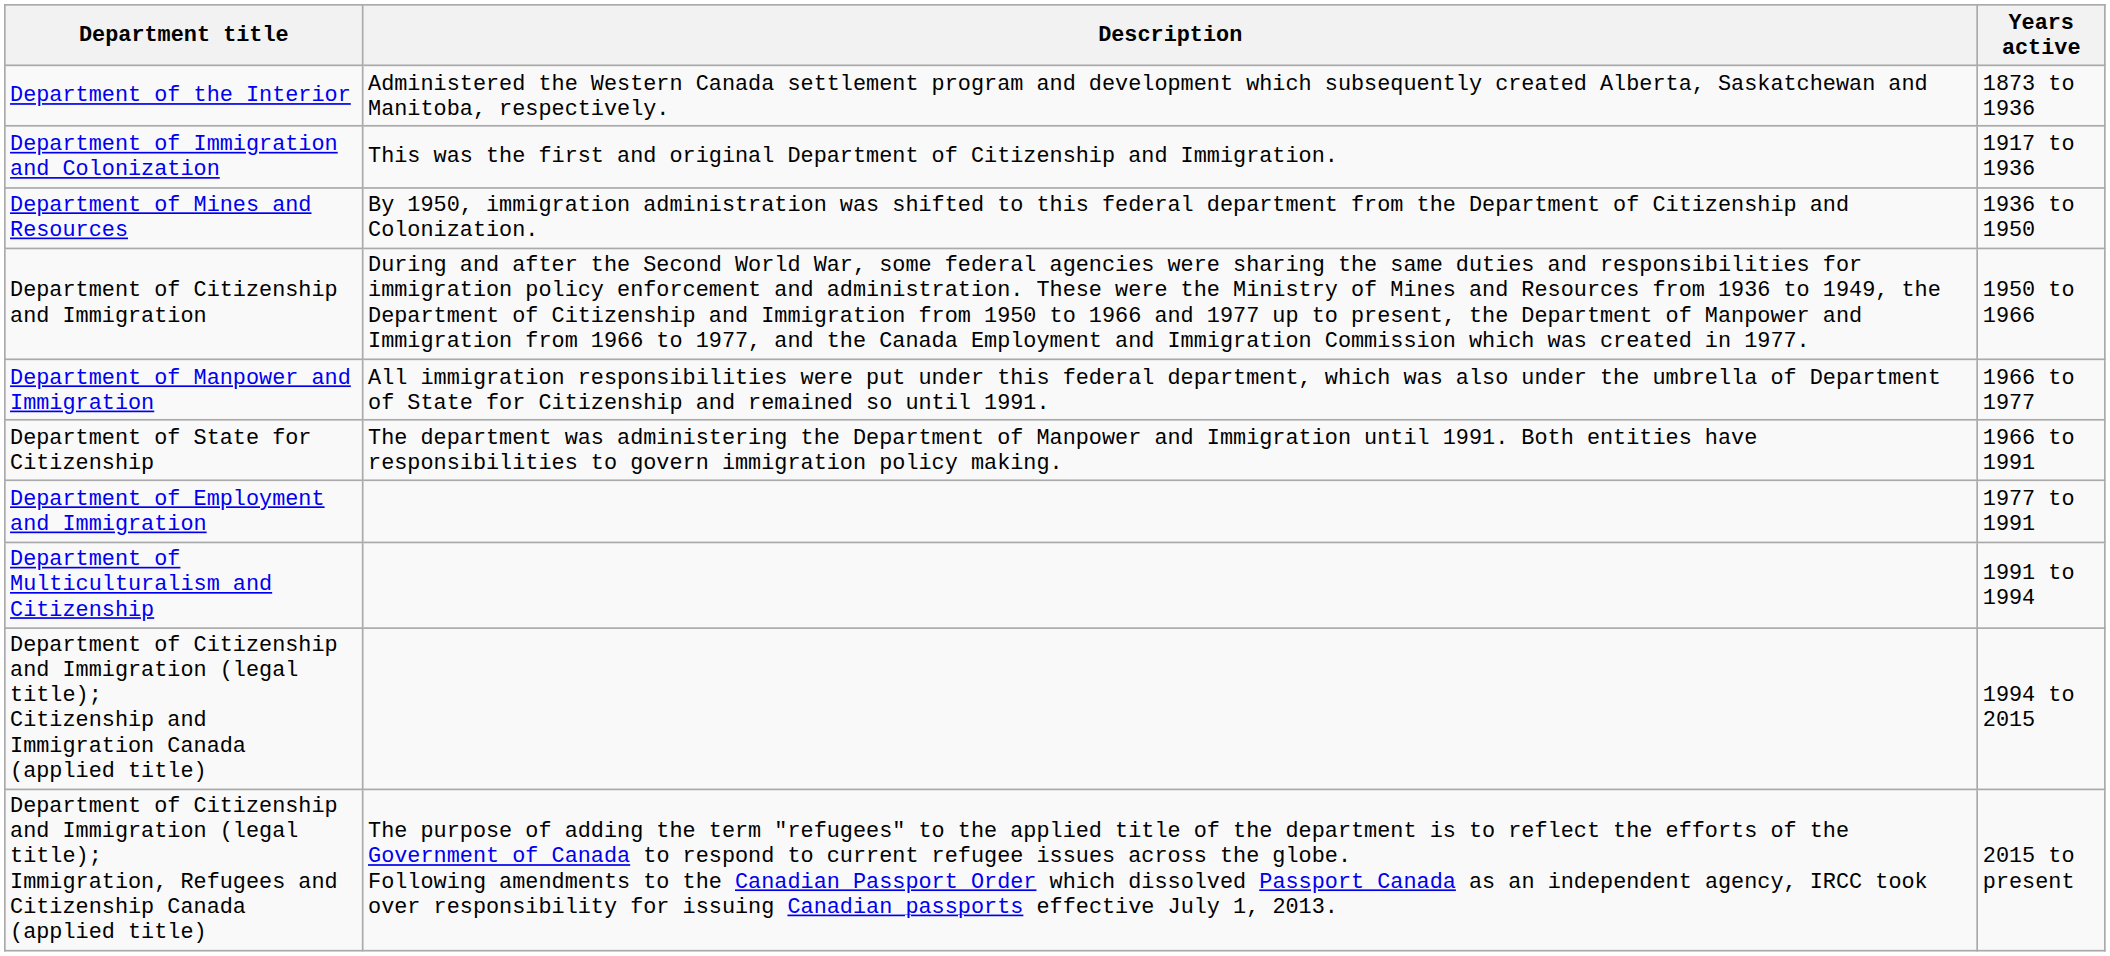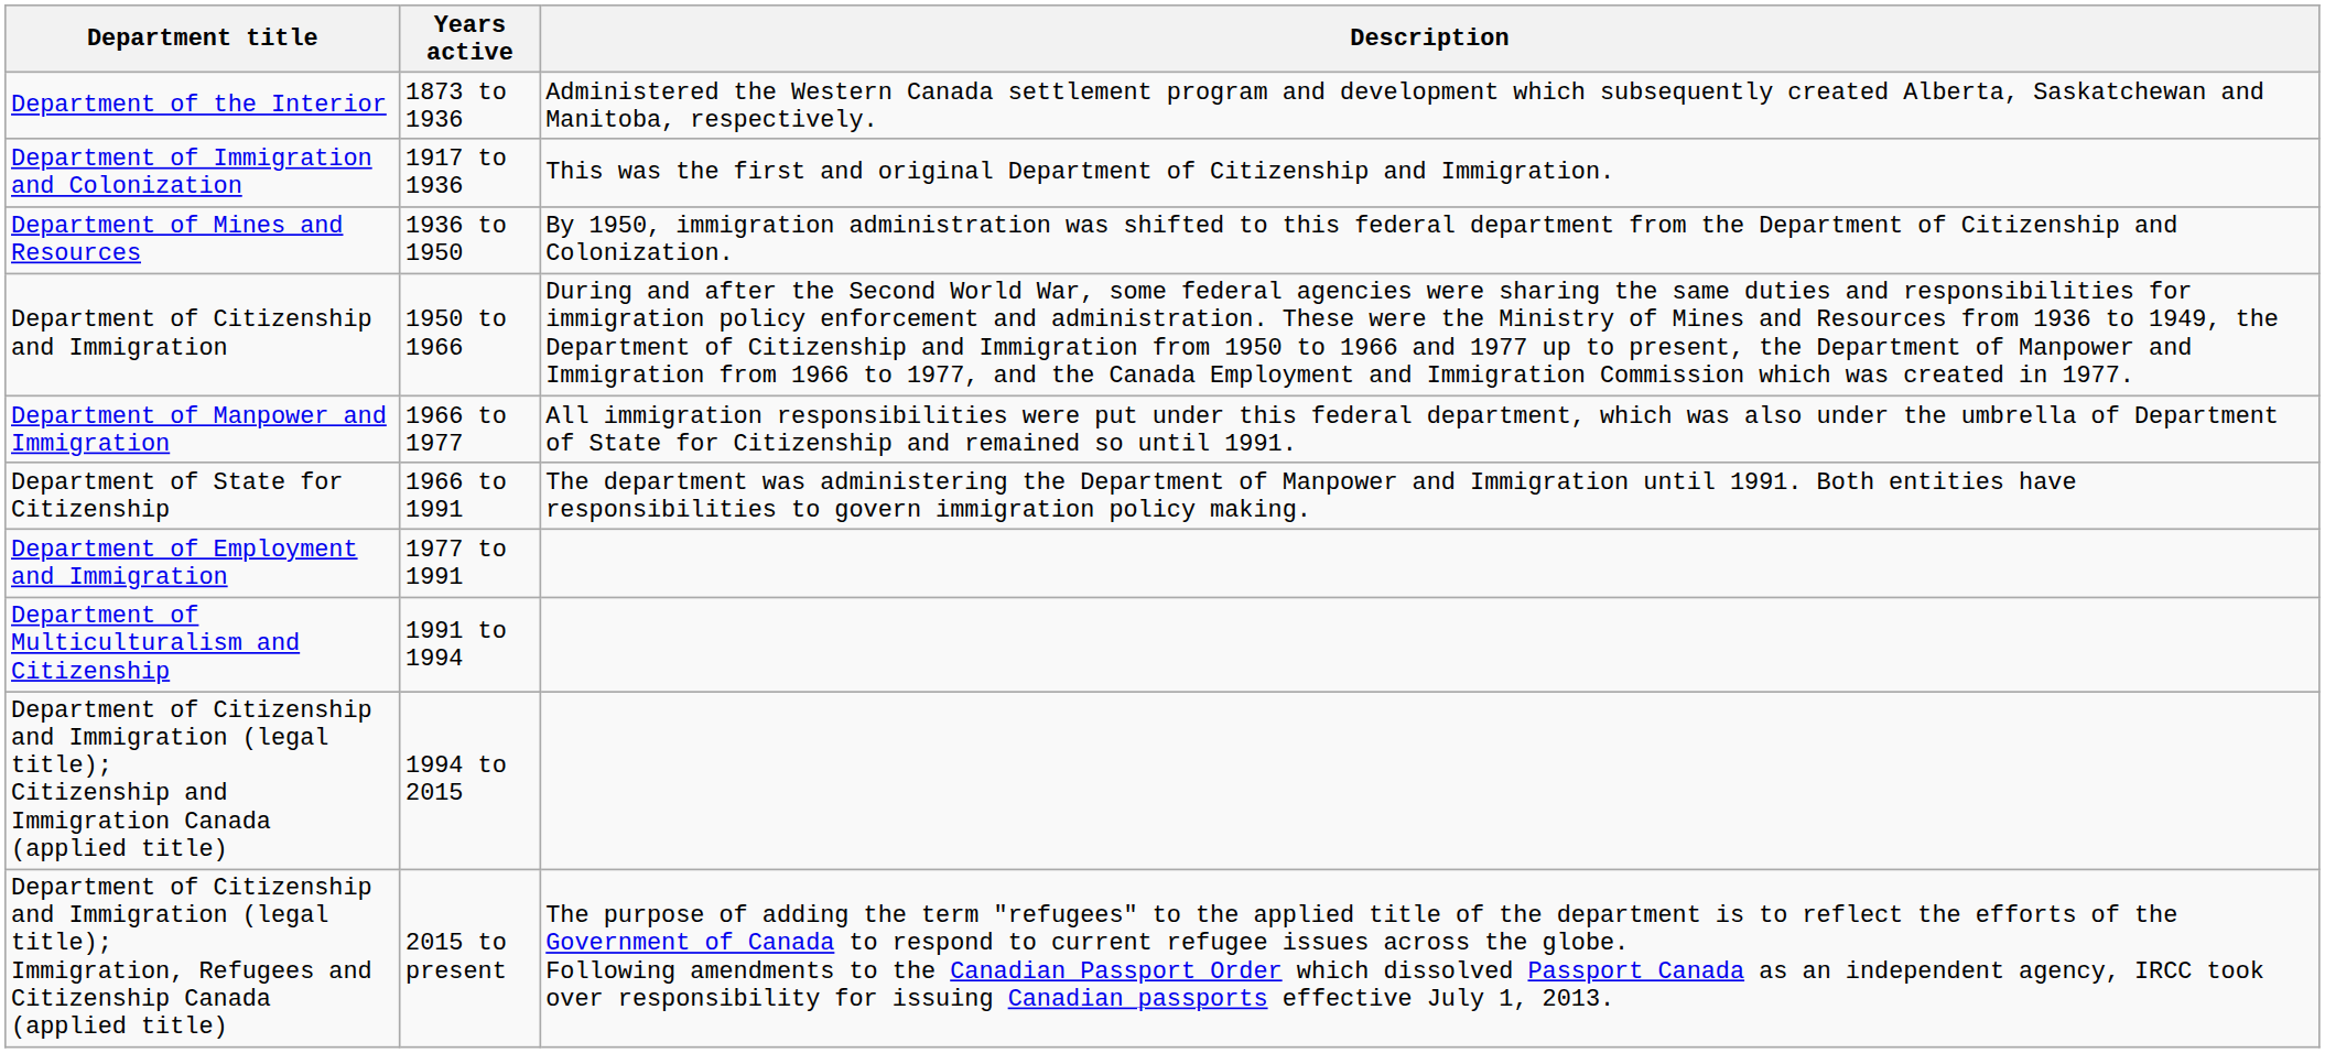 <table class="wikitable">
 <tr>
 <th>Department title</th>
+<th>Years active</th>
 <th>Description</th>
-<th>Years active</th>
 </tr>
 <tr>
 <td><a href='#'>Department of the Interior</a></td>
+<td>1873 to 1936</td>
 <td>Administered the Western Canada settlement program and development which subsequently created Alberta, Saskatchewan and Manitoba, respectively.</td>
-<td>1873 to 1936</td>
 </tr>
 <tr>
 <td><a href='#'>Department of Immigration and Colonization</a></td>
+<td>1917 to 1936</td>
 <td>This was the first and original Department of Citizenship and Immigration.</td>
-<td>1917 to 1936</td>
 </tr>
 <tr>
 <td><a href='#'>Department of Mines and Resources</a></td>
+<td>1936 to 1950</td>
 <td>By 1950, immigration administration was shifted to this federal department from the Department of Citizenship and Colonization.</td>
-<td>1936 to 1950</td>
 </tr>
 <tr>
 <td>Department of Citizenship and Immigration</td>
+<td>1950 to 1966</td>
 <td>During and after the Second World War, some federal agencies were sharing the same duties and responsibilities for immigration policy enforcement and administration. These were the Ministry of Mines and Resources from 1936 to 1949, the Department of Citizenship and Immigration from 1950 to 1966 and 1977 up to present, the Department of Manpower and Immigration from 1966 to 1977, and the Canada Employment and Immigration Commission which was created in 1977.</td>
-<td>1950 to 1966</td>
 </tr>
 <tr>
 <td><a href='#'>Department of Manpower and Immigration</a></td>
+<td>1966 to 1977</td>
 <td>All immigration responsibilities were put under this federal department, which was also under the umbrella of Department of State for Citizenship and remained so until 1991.</td>
-<td>1966 to 1977</td>
 </tr>
 <tr>
 <td>Department of State for Citizenship</td>
+<td>1966 to 1991</td>
 <td>The department was administering the Department of Manpower and Immigration until 1991. Both entities have responsibilities to govern immigration policy making.</td>
-<td>1966 to 1991</td>
 </tr>
 <tr>
 <td><a href='#'>Department of Employment and Immigration</a></td>
+<td>1977 to 1991</td>
 <td></td>
-<td>1977 to 1991</td>
 </tr>
 <tr>
 <td><a href='#'>Department of Multiculturalism and Citizenship</a></td>
+<td>1991 to 1994</td>
 <td></td>
-<td>1991 to 1994</td>
 </tr>
 <tr>
 <td>Department of Citizenship and Immigration (legal title);<br>Citizenship and Immigration Canada (applied title)</td>
+<td>1994 to 2015</td>
 <td></td>
-<td>1994 to 2015</td>
 </tr>
 <tr>
 <td>Department of Citizenship and Immigration (legal title);<br>Immigration, Refugees and Citizenship Canada (applied title)</td>
+<td>2015 to present</td>
 <td>The purpose of adding the term "refugees" to the applied title of the department is to reflect the efforts of the <a href='#'>Government of Canada</a> to respond to current refugee issues across the globe.<br>Following amendments to the <a href='#'>Canadian Passport Order</a> which dissolved <a href='#'>Passport Canada</a> as an independent agency, IRCC took over responsibility for issuing <a href='#'>Canadian passports</a> effective July 1, 2013.</td>
-<td>2015 to present</td>
 </tr>
 </table>
